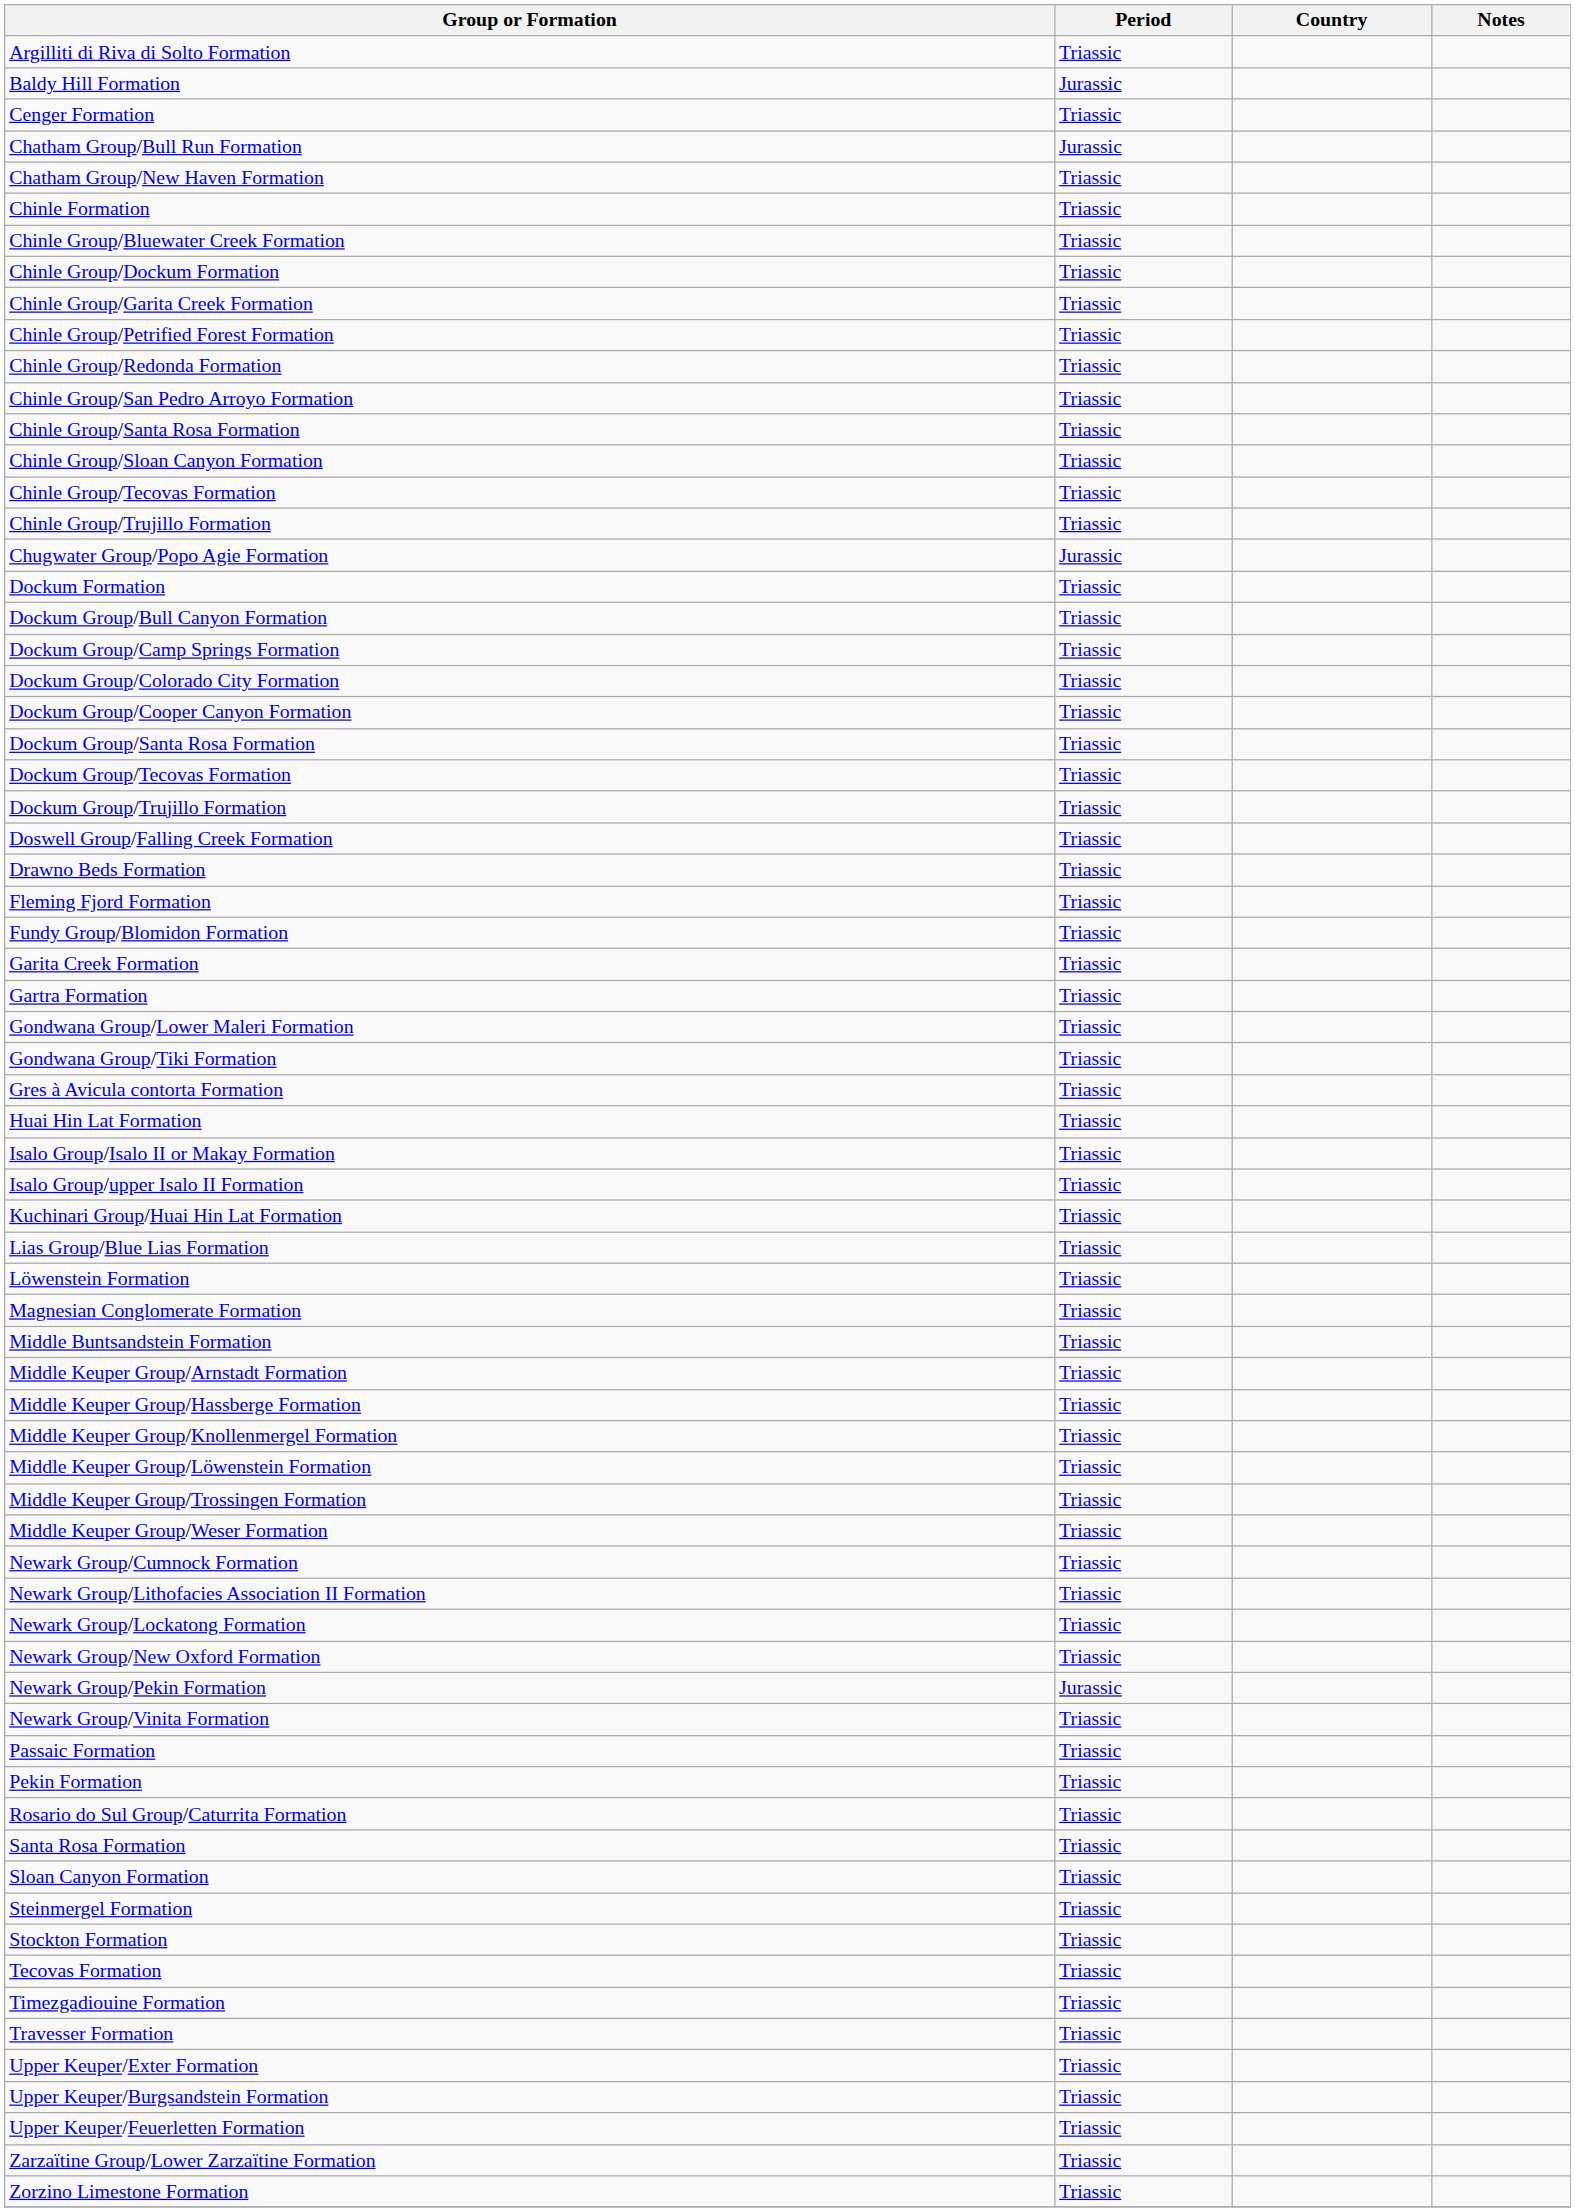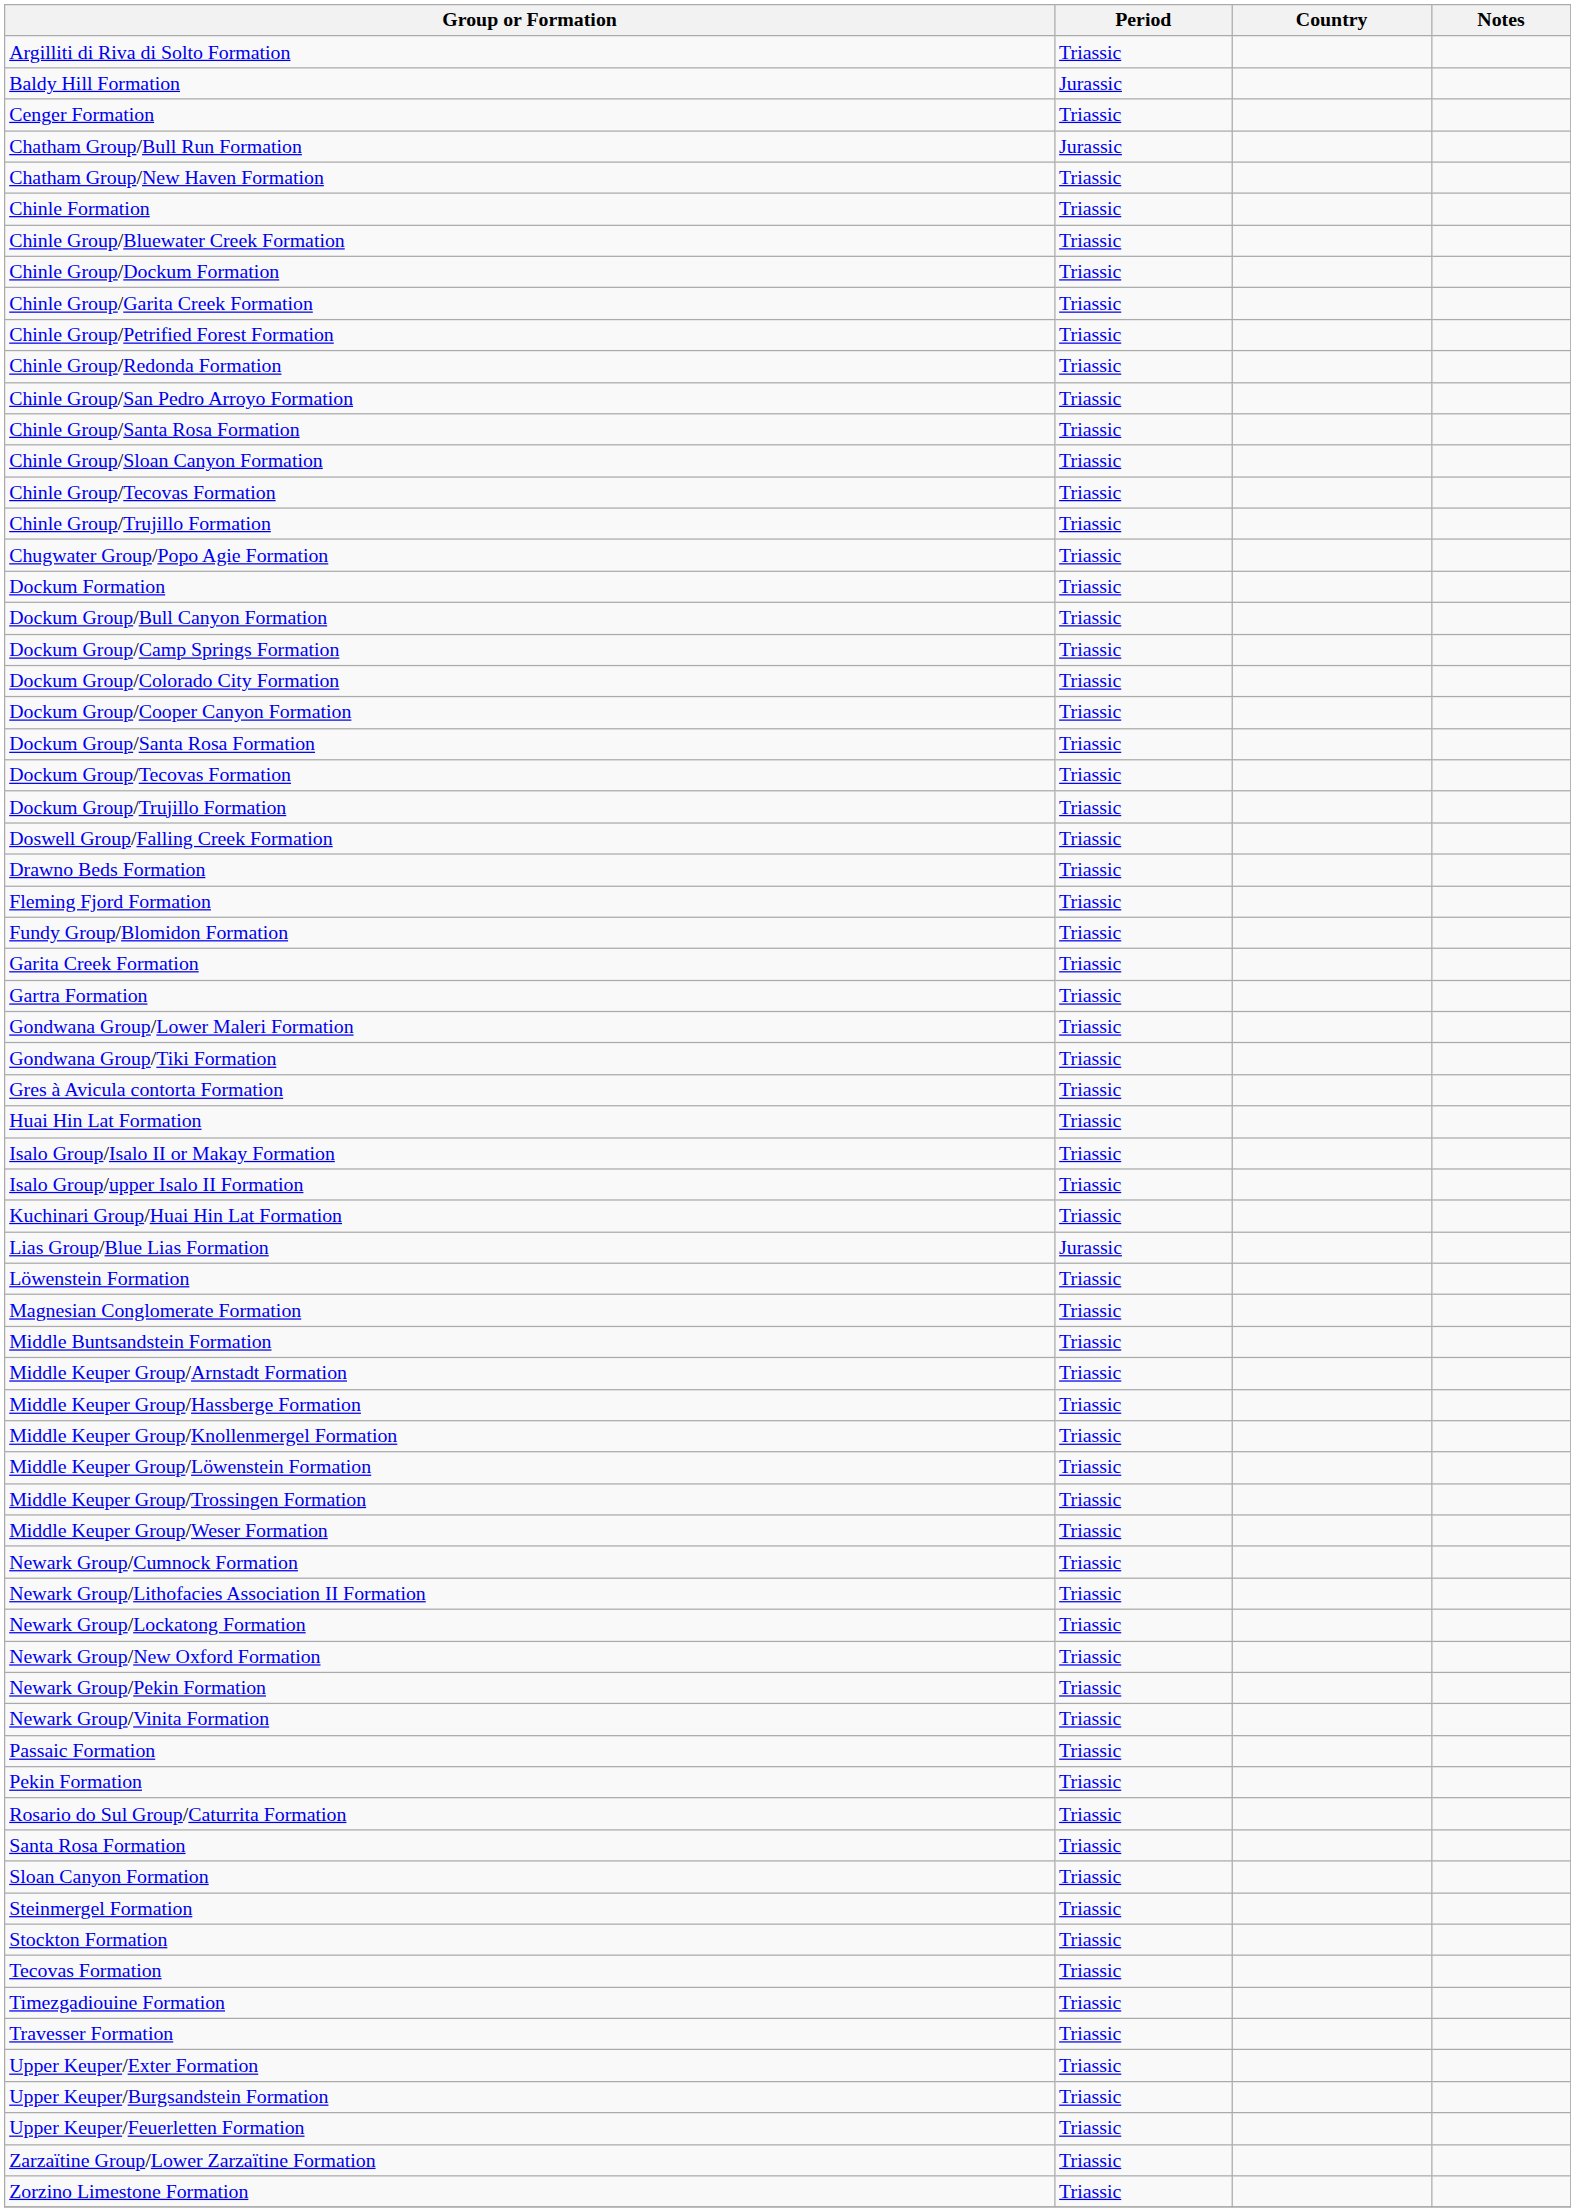 <table class="wikitable sortable" style="width: 100%;">
 <tr>
 <th>Group or Formation</th>
 <th>Period</th>
 <th>Country</th>
 <th class="unsortable">Notes</th>
 </tr>
 <tr>
 <td><a href='#'>Argilliti di Riva di Solto Formation</a></td>
 <td><a href='#'>Triassic</a></td>
 <td></td>
 <td></td>
 </tr>
 <tr>
 <td><a href='#'>Baldy Hill Formation</a></td>
 <td><a href='#'>Jurassic</a></td>
 <td></td>
 <td></td>
 </tr>
 <tr>
 <td><a href='#'>Cenger Formation</a></td>
 <td><a href='#'>Triassic</a></td>
 <td></td>
 <td></td>
 </tr>
 <tr>
 <td><a href='#'>Chatham Group</a>/<a href='#'>Bull Run Formation</a></td>
 <td><a href='#'>Jurassic</a></td>
 <td></td>
 <td></td>
 </tr>
 <tr>
 <td><a href='#'>Chatham Group</a>/<a href='#'>New Haven Formation</a></td>
 <td><a href='#'>Triassic</a></td>
 <td></td>
 <td></td>
 </tr>
 <tr>
 <td><a href='#'>Chinle Formation</a></td>
 <td><a href='#'>Triassic</a></td>
 <td></td>
 <td></td>
 </tr>
 <tr>
 <td><a href='#'>Chinle Group</a>/<a href='#'>Bluewater Creek Formation</a></td>
 <td><a href='#'>Triassic</a></td>
 <td></td>
 <td></td>
 </tr>
 <tr>
 <td><a href='#'>Chinle Group</a>/<a href='#'>Dockum Formation</a></td>
 <td><a href='#'>Triassic</a></td>
 <td></td>
 <td></td>
 </tr>
 <tr>
 <td><a href='#'>Chinle Group</a>/<a href='#'>Garita Creek Formation</a></td>
 <td><a href='#'>Triassic</a></td>
 <td></td>
 <td></td>
 </tr>
 <tr>
 <td><a href='#'>Chinle Group</a>/<a href='#'>Petrified Forest Formation</a></td>
 <td><a href='#'>Triassic</a></td>
 <td></td>
 <td></td>
 </tr>
 <tr>
 <td><a href='#'>Chinle Group</a>/<a href='#'>Redonda Formation</a></td>
 <td><a href='#'>Triassic</a></td>
 <td></td>
 <td></td>
 </tr>
 <tr>
 <td><a href='#'>Chinle Group</a>/<a href='#'>San Pedro Arroyo Formation</a></td>
 <td><a href='#'>Triassic</a></td>
 <td></td>
 <td></td>
 </tr>
 <tr>
 <td><a href='#'>Chinle Group</a>/<a href='#'>Santa Rosa Formation</a></td>
 <td><a href='#'>Triassic</a></td>
 <td></td>
 <td></td>
 </tr>
 <tr>
 <td><a href='#'>Chinle Group</a>/<a href='#'>Sloan Canyon Formation</a></td>
 <td><a href='#'>Triassic</a></td>
 <td></td>
 <td></td>
 </tr>
 <tr>
 <td><a href='#'>Chinle Group</a>/<a href='#'>Tecovas Formation</a></td>
 <td><a href='#'>Triassic</a></td>
 <td></td>
 <td></td>
 </tr>
 <tr>
 <td><a href='#'>Chinle Group</a>/<a href='#'>Trujillo Formation</a></td>
 <td><a href='#'>Triassic</a></td>
 <td></td>
 <td></td>
 </tr>
 <tr>
 <td><a href='#'>Chugwater Group</a>/<a href='#'>Popo Agie Formation</a></td>
-<td><a href='#'>Jurassic</a></td>
+<td><a href='#'>Triassic</a></td>
 <td></td>
 <td></td>
 </tr>
 <tr>
 <td><a href='#'>Dockum Formation</a></td>
 <td><a href='#'>Triassic</a></td>
 <td></td>
 <td></td>
 </tr>
 <tr>
 <td><a href='#'>Dockum Group</a>/<a href='#'>Bull Canyon Formation</a></td>
 <td><a href='#'>Triassic</a></td>
 <td></td>
 <td></td>
 </tr>
 <tr>
 <td><a href='#'>Dockum Group</a>/<a href='#'>Camp Springs Formation</a></td>
 <td><a href='#'>Triassic</a></td>
 <td></td>
 <td></td>
 </tr>
 <tr>
 <td><a href='#'>Dockum Group</a>/<a href='#'>Colorado City Formation</a></td>
 <td><a href='#'>Triassic</a></td>
 <td></td>
 <td></td>
 </tr>
 <tr>
 <td><a href='#'>Dockum Group</a>/<a href='#'>Cooper Canyon Formation</a></td>
 <td><a href='#'>Triassic</a></td>
 <td></td>
 <td></td>
 </tr>
 <tr>
 <td><a href='#'>Dockum Group</a>/<a href='#'>Santa Rosa Formation</a></td>
 <td><a href='#'>Triassic</a></td>
 <td></td>
 <td></td>
 </tr>
 <tr>
 <td><a href='#'>Dockum Group</a>/<a href='#'>Tecovas Formation</a></td>
 <td><a href='#'>Triassic</a></td>
 <td></td>
 <td></td>
 </tr>
 <tr>
 <td><a href='#'>Dockum Group</a>/<a href='#'>Trujillo Formation</a></td>
 <td><a href='#'>Triassic</a></td>
 <td></td>
 <td></td>
 </tr>
 <tr>
 <td><a href='#'>Doswell Group</a>/<a href='#'>Falling Creek Formation</a></td>
 <td><a href='#'>Triassic</a></td>
 <td></td>
 <td></td>
 </tr>
 <tr>
 <td><a href='#'>Drawno Beds Formation</a></td>
 <td><a href='#'>Triassic</a></td>
 <td></td>
 <td></td>
 </tr>
 <tr>
 <td><a href='#'>Fleming Fjord Formation</a></td>
 <td><a href='#'>Triassic</a></td>
 <td></td>
 <td></td>
 </tr>
 <tr>
 <td><a href='#'>Fundy Group</a>/<a href='#'>Blomidon Formation</a></td>
 <td><a href='#'>Triassic</a></td>
 <td></td>
 <td></td>
 </tr>
 <tr>
 <td><a href='#'>Garita Creek Formation</a></td>
 <td><a href='#'>Triassic</a></td>
 <td></td>
 <td></td>
 </tr>
 <tr>
 <td><a href='#'>Gartra Formation</a></td>
 <td><a href='#'>Triassic</a></td>
 <td></td>
 <td></td>
 </tr>
 <tr>
 <td><a href='#'>Gondwana Group</a>/<a href='#'>Lower Maleri Formation</a></td>
 <td><a href='#'>Triassic</a></td>
 <td></td>
 <td></td>
 </tr>
 <tr>
 <td><a href='#'>Gondwana Group</a>/<a href='#'>Tiki Formation</a></td>
 <td><a href='#'>Triassic</a></td>
 <td></td>
 <td></td>
 </tr>
 <tr>
 <td><a href='#'>Gres à Avicula contorta Formation</a></td>
 <td><a href='#'>Triassic</a></td>
 <td></td>
 <td></td>
 </tr>
 <tr>
 <td><a href='#'>Huai Hin Lat Formation</a></td>
 <td><a href='#'>Triassic</a></td>
 <td></td>
 <td></td>
 </tr>
 <tr>
 <td><a href='#'>Isalo Group</a>/<a href='#'>Isalo II or Makay Formation</a></td>
 <td><a href='#'>Triassic</a></td>
 <td></td>
 <td></td>
 </tr>
 <tr>
 <td><a href='#'>Isalo Group</a>/<a href='#'>upper Isalo II Formation</a></td>
 <td><a href='#'>Triassic</a></td>
 <td></td>
 <td></td>
 </tr>
 <tr>
 <td><a href='#'>Kuchinari Group</a>/<a href='#'>Huai Hin Lat Formation</a></td>
 <td><a href='#'>Triassic</a></td>
 <td></td>
 <td></td>
 </tr>
 <tr>
 <td><a href='#'>Lias Group</a>/<a href='#'>Blue Lias Formation</a></td>
-<td><a href='#'>Triassic</a></td>
+<td><a href='#'>Jurassic</a></td>
 <td></td>
 <td></td>
 </tr>
 <tr>
 <td><a href='#'>Löwenstein Formation</a></td>
 <td><a href='#'>Triassic</a></td>
 <td></td>
 <td></td>
 </tr>
 <tr>
 <td><a href='#'>Magnesian Conglomerate Formation</a></td>
 <td><a href='#'>Triassic</a></td>
 <td></td>
 <td></td>
 </tr>
 <tr>
 <td><a href='#'>Middle Buntsandstein Formation</a></td>
 <td><a href='#'>Triassic</a></td>
 <td></td>
 <td></td>
 </tr>
 <tr>
 <td><a href='#'>Middle Keuper Group</a>/<a href='#'>Arnstadt Formation</a></td>
 <td><a href='#'>Triassic</a></td>
 <td></td>
 <td></td>
 </tr>
 <tr>
 <td><a href='#'>Middle Keuper Group</a>/<a href='#'>Hassberge Formation</a></td>
 <td><a href='#'>Triassic</a></td>
 <td></td>
 <td></td>
 </tr>
 <tr>
 <td><a href='#'>Middle Keuper Group</a>/<a href='#'>Knollenmergel Formation</a></td>
 <td><a href='#'>Triassic</a></td>
 <td></td>
 <td></td>
 </tr>
 <tr>
 <td><a href='#'>Middle Keuper Group</a>/<a href='#'>Löwenstein Formation</a></td>
 <td><a href='#'>Triassic</a></td>
 <td></td>
 <td></td>
 </tr>
 <tr>
 <td><a href='#'>Middle Keuper Group</a>/<a href='#'>Trossingen Formation</a></td>
 <td><a href='#'>Triassic</a></td>
 <td></td>
 <td></td>
 </tr>
 <tr>
 <td><a href='#'>Middle Keuper Group</a>/<a href='#'>Weser Formation</a></td>
 <td><a href='#'>Triassic</a></td>
 <td></td>
 <td></td>
 </tr>
 <tr>
 <td><a href='#'>Newark Group</a>/<a href='#'>Cumnock Formation</a></td>
 <td><a href='#'>Triassic</a></td>
 <td></td>
 <td></td>
 </tr>
 <tr>
 <td><a href='#'>Newark Group</a>/<a href='#'>Lithofacies Association II Formation</a></td>
 <td><a href='#'>Triassic</a></td>
 <td></td>
 <td></td>
 </tr>
 <tr>
 <td><a href='#'>Newark Group</a>/<a href='#'>Lockatong Formation</a></td>
 <td><a href='#'>Triassic</a></td>
 <td></td>
 <td></td>
 </tr>
 <tr>
 <td><a href='#'>Newark Group</a>/<a href='#'>New Oxford Formation</a></td>
 <td><a href='#'>Triassic</a></td>
 <td></td>
 <td></td>
 </tr>
 <tr>
 <td><a href='#'>Newark Group</a>/<a href='#'>Pekin Formation</a></td>
-<td><a href='#'>Jurassic</a></td>
+<td><a href='#'>Triassic</a></td>
 <td></td>
 <td></td>
 </tr>
 <tr>
 <td><a href='#'>Newark Group</a>/<a href='#'>Vinita Formation</a></td>
 <td><a href='#'>Triassic</a></td>
 <td></td>
 <td></td>
 </tr>
 <tr>
 <td><a href='#'>Passaic Formation</a></td>
 <td><a href='#'>Triassic</a></td>
 <td></td>
 <td></td>
 </tr>
 <tr>
 <td><a href='#'>Pekin Formation</a></td>
 <td><a href='#'>Triassic</a></td>
 <td></td>
 <td></td>
 </tr>
 <tr>
 <td><a href='#'>Rosario do Sul Group</a>/<a href='#'>Caturrita Formation</a></td>
 <td><a href='#'>Triassic</a></td>
 <td></td>
 <td></td>
 </tr>
 <tr>
 <td><a href='#'>Santa Rosa Formation</a></td>
 <td><a href='#'>Triassic</a></td>
 <td></td>
 <td></td>
 </tr>
 <tr>
 <td><a href='#'>Sloan Canyon Formation</a></td>
 <td><a href='#'>Triassic</a></td>
 <td></td>
 <td></td>
 </tr>
 <tr>
 <td><a href='#'>Steinmergel Formation</a></td>
 <td><a href='#'>Triassic</a></td>
 <td></td>
 <td></td>
 </tr>
 <tr>
 <td><a href='#'>Stockton Formation</a></td>
 <td><a href='#'>Triassic</a></td>
 <td></td>
 <td></td>
 </tr>
 <tr>
 <td><a href='#'>Tecovas Formation</a></td>
 <td><a href='#'>Triassic</a></td>
 <td></td>
 <td></td>
 </tr>
 <tr>
 <td><a href='#'>Timezgadiouine Formation</a></td>
 <td><a href='#'>Triassic</a></td>
 <td></td>
 <td></td>
 </tr>
 <tr>
 <td><a href='#'>Travesser Formation</a></td>
 <td><a href='#'>Triassic</a></td>
 <td></td>
 <td></td>
 </tr>
 <tr>
 <td><a href='#'>Upper Keuper</a>/<a href='#'>Exter Formation</a></td>
 <td><a href='#'>Triassic</a></td>
 <td></td>
 <td></td>
 </tr>
 <tr>
 <td><a href='#'>Upper Keuper</a>/<a href='#'>Burgsandstein Formation</a></td>
 <td><a href='#'>Triassic</a></td>
 <td></td>
 <td></td>
 </tr>
 <tr>
 <td><a href='#'>Upper Keuper</a>/<a href='#'>Feuerletten Formation</a></td>
 <td><a href='#'>Triassic</a></td>
 <td></td>
 <td></td>
 </tr>
 <tr>
 <td><a href='#'>Zarzaïtine Group</a>/<a href='#'>Lower Zarzaïtine Formation</a></td>
 <td><a href='#'>Triassic</a></td>
 <td></td>
 <td></td>
 </tr>
 <tr>
 <td><a href='#'>Zorzino Limestone Formation</a></td>
 <td><a href='#'>Triassic</a></td>
 <td></td>
 <td></td>
 </tr>
 <tr>
 </tr>
 </table>
